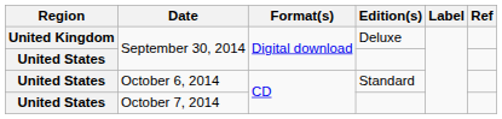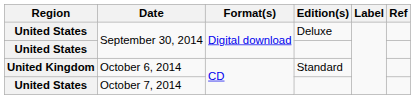 <table class="wikitable plainrowheaders">
 <tr>
 <th scope="col">Region</th>
 <th scope="col">Date</th>
 <th scope="col">Format(s)</th>
 <th scope="col">Edition(s)</th>
 <th scope="col">Label</th>
 <th scope="col">Ref</th>
 </tr>
 <tr>
-<th scope="row">United Kingdom</th>
+<th scope="row">United States</th>
 <td rowspan="2">September 30, 2014</td>
 <td rowspan="2"><a href='#'>Digital download</a></td>
 <td>Deluxe</td>
 <td rowspan="4"></td>
 <td></td>
 </tr>
 <tr>
 <th scope="row">United States</th>
 <td></td>
 <td></td>
 </tr>
 <tr>
-<th scope="row">United States</th>
+<th scope="row">United Kingdom</th>
 <td>October 6, 2014</td>
 <td rowspan="2"><a href='#'>CD</a></td>
 <td>Standard</td>
 <td></td>
 </tr>
 <tr>
 <th scope="row">United States</th>
 <td>October 7, 2014</td>
 <td></td>
 <td></td>
 </tr>
 </table>
